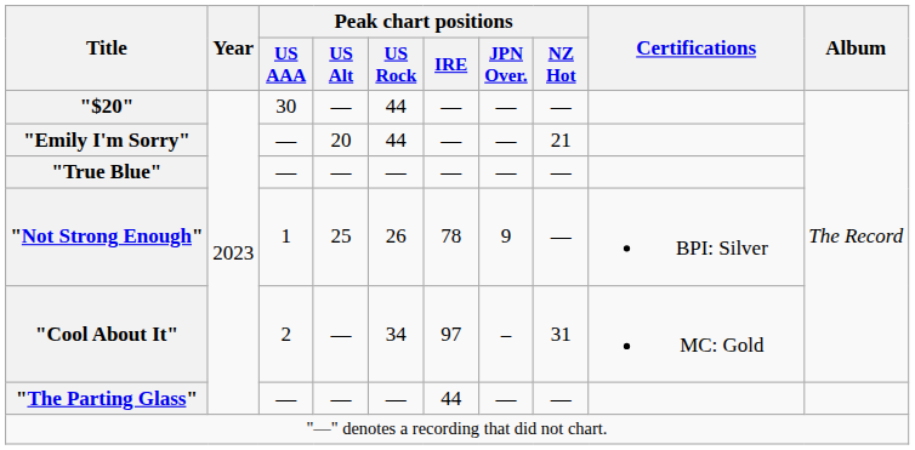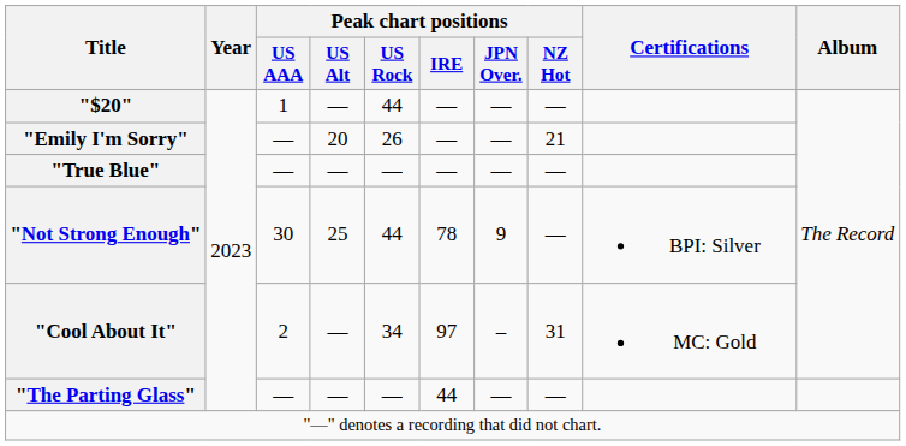 <table class="wikitable plainrowheaders" style="text-align:center;">
 <tr>
 <th scope="col" rowspan="2">Title</th>
 <th scope="col" rowspan="2">Year</th>
 <th scope="col" colspan="6">Peak chart positions</th>
 <th scope="col" rowspan="2" style="width:10em;"><a href='#'>Certifications</a></th>
 <th scope="col" rowspan="2">Album</th>
 </tr>
 <tr>
 <th scope="col" style="width:2.5em;font-size:90%;"><a href='#'>US<br>AAA</a><br></th>
 <th scope="col" style="width:2.5em;font-size:90%;"><a href='#'>US<br>Alt</a><br></th>
 <th scope="col" style="width:2.5em;font-size:90%;"><a href='#'>US<br>Rock</a><br></th>
 <th scope="col" style="width:2.5em;font-size:90%;"><a href='#'>IRE</a><br></th>
 <th scope="col" style="width:2.5em;font-size:90%;"><a href='#'>JPN<br>Over.</a><br></th>
 <th scope="col" style="width:2.5em;font-size:90%;"><a href='#'>NZ<br>Hot</a><br></th>
 </tr>
 <tr>
 <th scope="row">"$20"</th>
 <td rowspan="6">2023</td>
-<td>30</td>
+<td>1</td>
 <td>—</td>
 <td>44</td>
 <td>—</td>
 <td>—</td>
 <td>—</td>
 <td></td>
 <td rowspan="5"><em>The Record</em></td>
 </tr>
 <tr>
 <th scope="row">"Emily I'm Sorry"</th>
 <td>—</td>
 <td>20</td>
-<td>44</td>
+<td>26</td>
 <td>—</td>
 <td>—</td>
 <td>21</td>
 <td></td>
 </tr>
 <tr>
 <th scope="row">"True Blue"</th>
 <td>—</td>
 <td>—</td>
 <td>—</td>
 <td>—</td>
 <td>—</td>
 <td>—</td>
 </tr>
 <tr>
 <th scope="row">"<a href='#'>Not Strong Enough</a>"</th>
-<td>1</td>
+<td>30</td>
 <td>25</td>
-<td>26</td>
+<td>44</td>
 <td>78</td>
 <td>9</td>
 <td>—</td>
 <td><br><ul><li>BPI: Silver</li></ul></td>
 </tr>
 <tr>
 <th scope="row">"Cool About It"</th>
 <td>2</td>
 <td>—</td>
 <td>34</td>
 <td>97</td>
 <td>–</td>
 <td>31</td>
 <td><br><ul><li>MC: Gold</li></ul></td>
 </tr>
 <tr>
 <th scope="row">"<a href='#'>The Parting Glass</a>"<br></th>
 <td>—</td>
 <td>—</td>
 <td>—</td>
 <td>44</td>
 <td>—</td>
 <td>—</td>
 <td></td>
 <td></td>
 </tr>
 <tr>
 <td colspan="15" style="font-size:85%">"—" denotes a recording that did not chart.</td>
 </tr>
 </table>
